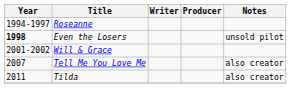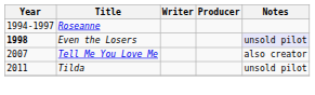 <table class="wikitable plainrowheaders">
 <tr>
 <th>Year</th>
 <th>Title</th>
 <th>Writer</th>
 <th>Producer</th>
 <th>Notes</th>
 </tr>
 <tr>
 <td>1994-1997</td>
 <td><em><a href='#'>Roseanne</a></em></td>
 <td></td>
 <td></td>
 <td></td>
 </tr>
 <tr>
 <td><strong>1998</strong></td>
 <td><em>Even the Losers</em></td>
 <td></td>
 <td></td>
-<td>unsold pilot</td>
-</tr>
-<tr>
-<td>2001-2002</td>
-<td><em><a href='#'>Will & Grace</a></em></td>
-<td></td>
-<td></td>
-<td></td>
+<td style="background: lavender;">unsold pilot</td>
 </tr>
 <tr>
 <td>2007</td>
 <td><em><a href='#'>Tell Me You Love Me</a></em></td>
 <td></td>
 <td></td>
 <td>also creator</td>
 </tr>
 <tr>
 <td>2011</td>
 <td><em>Tilda</em></td>
 <td></td>
 <td></td>
-<td>also creator</td>
+<td>unsold pilot</td>
 </tr>
 <tr>
 </tr>
 </table>
